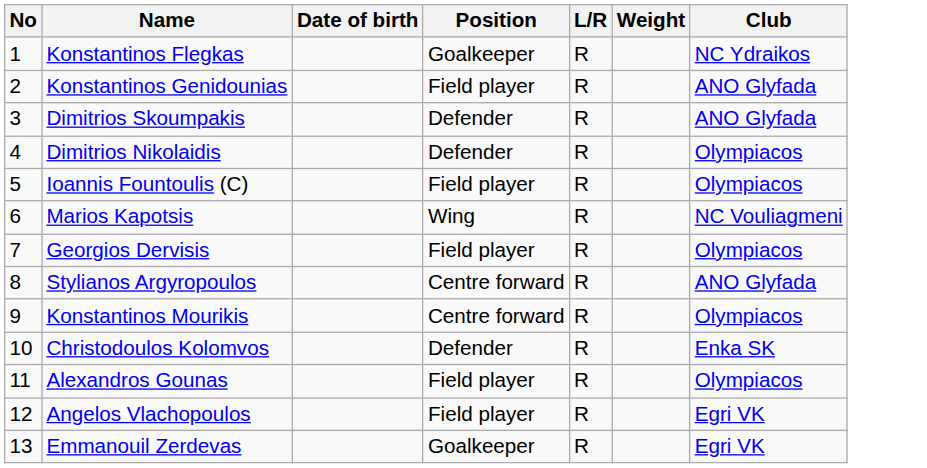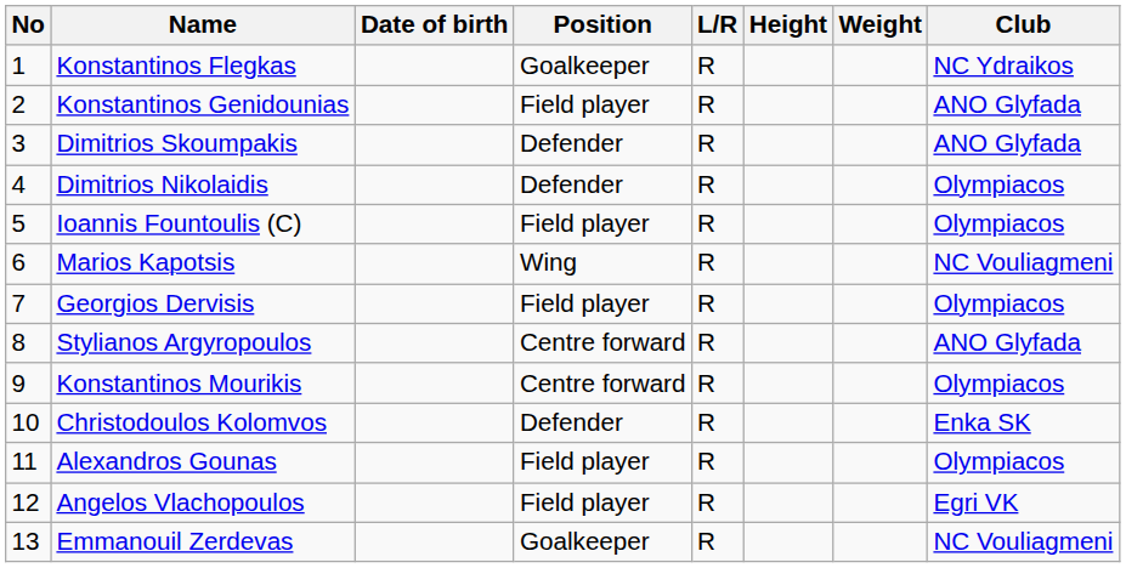 <table class="wikitable sortable" text-align:center;">
 <tr>
 <th>No</th>
 <th>Name</th>
 <th>Date of birth</th>
 <th>Position</th>
 <th>L/R</th>
+<th>Height</th>
 <th>Weight</th>
 <th>Club</th>
 </tr>
 <tr>
 <td>1</td>
 <td align=left><a href='#'>Konstantinos Flegkas</a></td>
 <td align=left></td>
 <td>Goalkeeper</td>
 <td>R</td>
 <td></td>
+<td></td>
 <td align=left> <a href='#'>NC Ydraikos</a></td>
 </tr>
 <tr>
 <td>2</td>
 <td align=left><a href='#'>Konstantinos Genidounias</a></td>
 <td align=left></td>
 <td>Field player</td>
 <td>R</td>
+<td></td>
 <td></td>
 <td align=left> <a href='#'>ANO Glyfada</a></td>
 </tr>
 <tr>
 <td>3</td>
 <td align=left><a href='#'>Dimitrios Skoumpakis</a></td>
 <td align=left></td>
 <td>Defender</td>
 <td>R</td>
 <td></td>
+<td></td>
 <td align=left> <a href='#'>ANO Glyfada</a></td>
 </tr>
 <tr>
 <td>4</td>
 <td align=left><a href='#'>Dimitrios Nikolaidis</a></td>
 <td align=left></td>
 <td>Defender</td>
 <td>R</td>
+<td></td>
 <td></td>
 <td align=left> <a href='#'>Olympiacos</a></td>
 </tr>
 <tr>
 <td>5</td>
 <td align=left><a href='#'>Ioannis Fountoulis</a> (C)</td>
 <td align=left></td>
 <td>Field player</td>
 <td>R</td>
 <td></td>
+<td></td>
 <td align=left> <a href='#'>Olympiacos</a></td>
 </tr>
 <tr>
 <td>6</td>
 <td align=left><a href='#'>Marios Kapotsis</a></td>
 <td align=left></td>
 <td>Wing</td>
 <td>R</td>
+<td></td>
 <td></td>
 <td align=left> <a href='#'>NC Vouliagmeni</a></td>
 </tr>
 <tr>
 <td>7</td>
 <td align=left><a href='#'>Georgios Dervisis</a></td>
 <td align=left></td>
 <td>Field player</td>
 <td>R</td>
 <td></td>
+<td></td>
 <td align=left> <a href='#'>Olympiacos</a></td>
 </tr>
 <tr>
 <td>8</td>
 <td align=left><a href='#'>Stylianos Argyropoulos</a></td>
 <td align=left></td>
 <td>Centre forward</td>
 <td>R</td>
+<td></td>
 <td></td>
 <td align=left> <a href='#'>ANO Glyfada</a></td>
 </tr>
 <tr>
 <td>9</td>
 <td align=left><a href='#'>Konstantinos Mourikis</a></td>
 <td align=left></td>
 <td>Centre forward</td>
 <td>R</td>
 <td></td>
+<td></td>
 <td align=left> <a href='#'>Olympiacos</a></td>
 </tr>
 <tr>
 <td>10</td>
 <td align=left><a href='#'>Christodoulos Kolomvos</a></td>
 <td align=left></td>
 <td>Defender</td>
 <td>R</td>
+<td></td>
 <td></td>
 <td align=left> <a href='#'>Enka SK</a></td>
 </tr>
 <tr>
 <td>11</td>
 <td align=left><a href='#'>Alexandros Gounas</a></td>
 <td align=left></td>
 <td>Field player</td>
 <td>R</td>
 <td></td>
+<td></td>
 <td align=left> <a href='#'>Olympiacos</a></td>
 </tr>
 <tr>
 <td>12</td>
 <td align=left><a href='#'>Angelos Vlachopoulos</a></td>
 <td align=left></td>
 <td>Field player</td>
 <td>R</td>
+<td></td>
 <td></td>
 <td align=left> <a href='#'>Egri VK</a></td>
 </tr>
 <tr>
 <td>13</td>
 <td align=left><a href='#'>Emmanouil Zerdevas</a></td>
 <td align=left></td>
 <td>Goalkeeper</td>
 <td>R</td>
 <td></td>
-<td align=left> <a href='#'>Egri VK</a></td>
+<td></td>
+<td align=left> <a href='#'>NC Vouliagmeni</a></td>
 </tr>
 </table>
